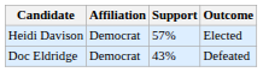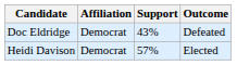 <table class="wikitable">
 <tr>
 <th>Candidate</th>
 <th>Affiliation</th>
 <th>Support</th>
 <th>Outcome</th>
 </tr>
 <tr>
+<td bgcolor=#DDEEFF>Doc Eldridge</td>
+<td bgcolor=#DDEEFF>Democrat</td>
+<td bgcolor=#DDEEFF>43%</td>
+<td bgcolor=#DDEEFF>Defeated</td>
+</tr>
+<tr>
 <td bgcolor=#DDEEFF>Heidi Davison</td>
 <td bgcolor=#DDEEFF>Democrat</td>
 <td bgcolor=#DDEEFF>57%</td>
 <td bgcolor=#DDEEFF>Elected</td>
 </tr>
-<tr>
-<td bgcolor=#DDEEFF>Doc Eldridge</td>
-<td bgcolor=#DDEEFF>Democrat</td>
-<td bgcolor=#DDEEFF>43%</td>
-<td bgcolor=#DDEEFF>Defeated</td>
-</tr>
 </table>
